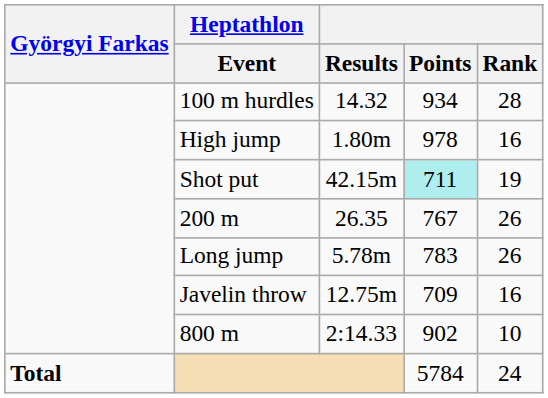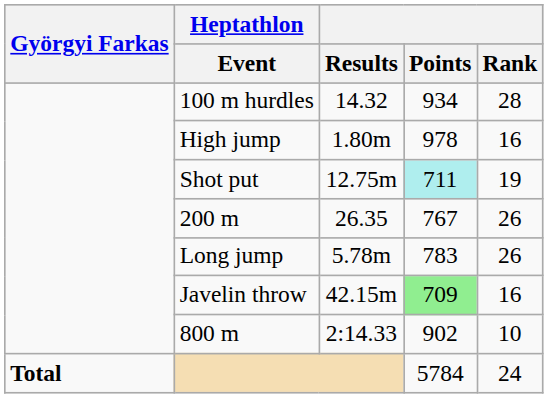 <table class=wikitable style="font-size:90%;">
 <tr>
 <th rowspan="2"><a href='#'>Györgyi Farkas</a></th>
 <th><a href='#'>Heptathlon</a></th>
 <th colspan="3"></th>
 </tr>
 <tr>
 <th>Event</th>
 <th>Results</th>
 <th>Points</th>
 <th>Rank</th>
 </tr>
 <tr>
 <td rowspan="7"></td>
 <td>100 m hurdles</td>
 <td align=center>14.32</td>
 <td align=center>934</td>
 <td align=center>28</td>
 </tr>
 <tr>
 <td>High jump</td>
 <td align=center>1.80m</td>
 <td align=center>978</td>
 <td align=center>16</td>
 </tr>
 <tr>
 <td>Shot put</td>
-<td align=center>42.15m</td>
+<td align=center>12.75m</td>
 <td align=center style="background: paleturquoise;">711</td>
 <td align=center>19</td>
 </tr>
 <tr>
 <td>200 m</td>
 <td align=center>26.35</td>
 <td align=center>767</td>
 <td align=center>26</td>
 </tr>
 <tr>
 <td>Long jump</td>
 <td align=center>5.78m</td>
 <td align=center>783</td>
 <td align=center>26</td>
 </tr>
 <tr>
 <td>Javelin throw</td>
-<td align=center>12.75m</td>
-<td align=center>709</td>
+<td align=center>42.15m</td>
+<td align=center style="background: lightgreen;">709</td>
 <td align=center>16</td>
 </tr>
 <tr>
 <td>800 m</td>
 <td align=center>2:14.33</td>
 <td align=center>902</td>
 <td align=center>10</td>
 </tr>
 <tr>
 <td><strong>Total</strong></td>
 <td colspan="2" style="background:wheat;"></td>
 <td align=center>5784</td>
 <td align=center>24</td>
 </tr>
 </table>
